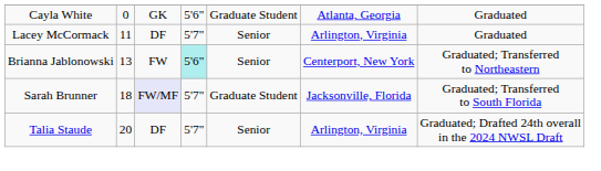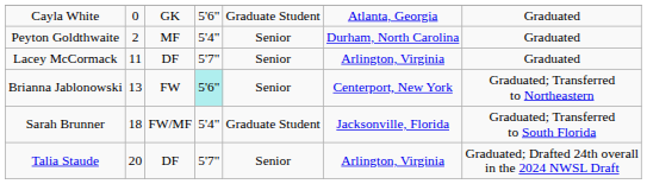 <table class="wikitable sortable" style="text-align:center;" border="1">
 <tr align=center>
 </tr>
 <tr>
 <td>Cayla White</td>
 <td>0</td>
 <td>GK</td>
 <td>5'6"</td>
 <td>Graduate Student</td>
 <td><a href='#'>Atlanta, Georgia</a></td>
+<td>Graduated</td>
+</tr>
+<tr>
+<td>Peyton Goldthwaite</td>
+<td>2</td>
+<td>MF</td>
+<td>5'4"</td>
+<td>Senior</td>
+<td><a href='#'>Durham, North Carolina</a></td>
 <td>Graduated</td>
 </tr>
 <tr>
 <td>Lacey McCormack</td>
 <td>11</td>
 <td>DF</td>
 <td>5'7"</td>
 <td>Senior</td>
 <td><a href='#'>Arlington, Virginia</a></td>
 <td>Graduated</td>
 </tr>
 <tr>
 <td>Brianna Jablonowski</td>
 <td>13</td>
 <td>FW</td>
 <td style="background: paleturquoise;">5'6"</td>
 <td>Senior</td>
 <td><a href='#'>Centerport, New York</a></td>
 <td>Graduated; Transferred<br>to <a href='#'>Northeastern</a></td>
 </tr>
 <tr>
 <td>Sarah Brunner</td>
 <td>18</td>
-<td style="background: lavender;">FW/MF</td>
-<td>5'7"</td>
+<td>FW/MF</td>
+<td>5'4"</td>
 <td>Graduate Student</td>
 <td><a href='#'>Jacksonville, Florida</a></td>
 <td>Graduated; Transferred<br>to <a href='#'>South Florida</a></td>
 </tr>
 <tr>
 <td><a href='#'>Talia Staude</a></td>
 <td>20</td>
 <td>DF</td>
 <td>5'7"</td>
 <td>Senior</td>
 <td><a href='#'>Arlington, Virginia</a></td>
 <td>Graduated; Drafted 24th overall<br>in the <a href='#'>2024 NWSL Draft</a></td>
 </tr>
 </table>
